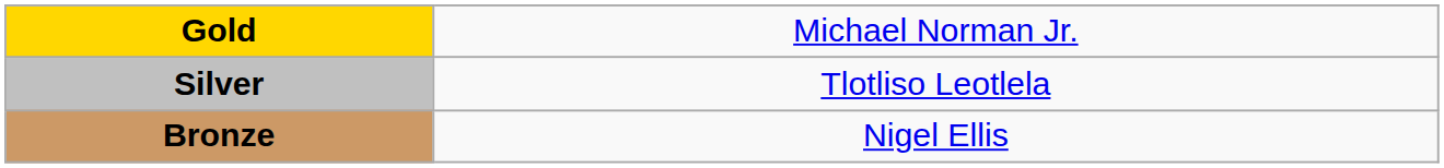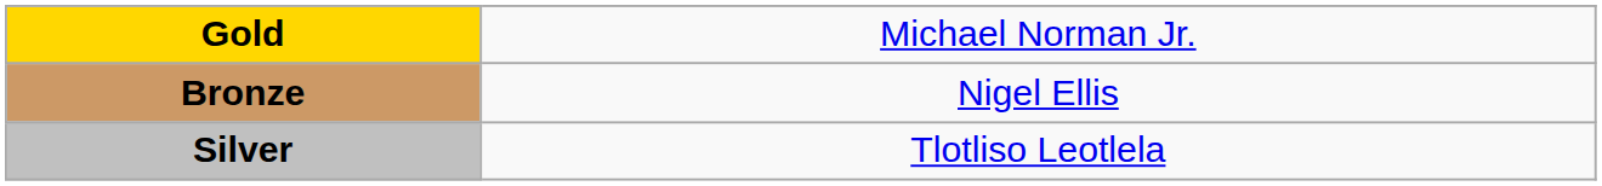 <table class="wikitable" style=" text-align:center; " width="35%">
 <tr>
 <td style="background:gold"><strong>Gold</strong></td>
 <td><a href='#'>Michael Norman Jr.</a> <br><small></small></td>
 </tr>
 <tr>
+<td style="background:#cc9966"><strong>Bronze</strong></td>
+<td><a href='#'>Nigel Ellis</a> <br><small></small></td>
+</tr>
+<tr>
 <td style="background:silver"><strong>Silver</strong></td>
 <td><a href='#'>Tlotliso Leotlela</a><br><small> </small></td>
 </tr>
-<tr>
-<td style="background:#cc9966"><strong>Bronze</strong></td>
-<td><a href='#'>Nigel Ellis</a> <br><small></small></td>
-</tr>
 </table>
